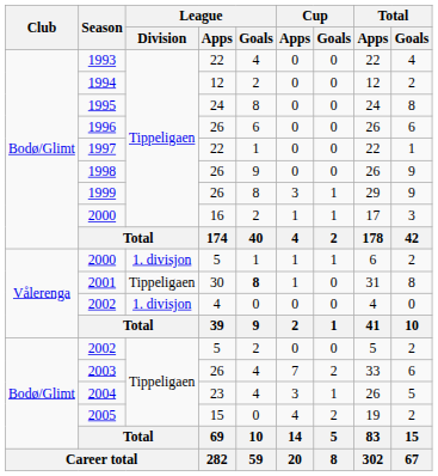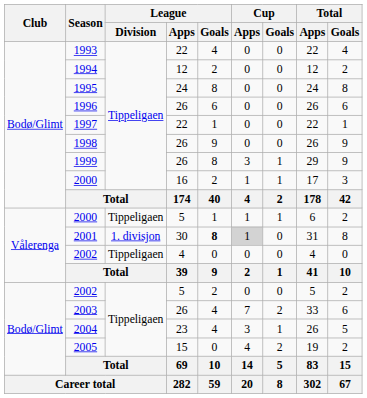 <table class="wikitable" style="text-align:center">
 <tr>
 <th rowspan="2">Club</th>
 <th rowspan="2">Season</th>
 <th colspan="3">League</th>
 <th colspan="2">Cup</th>
 <th colspan="2">Total</th>
 </tr>
 <tr>
 <th>Division</th>
 <th>Apps</th>
 <th>Goals</th>
 <th>Apps</th>
 <th>Goals</th>
 <th>Apps</th>
 <th>Goals</th>
 </tr>
 <tr>
 <td rowspan="9"><a href='#'>Bodø/Glimt</a></td>
 <td><a href='#'>1993</a></td>
 <td rowspan="8"><a href='#'>Tippeligaen</a></td>
 <td>22</td>
 <td>4</td>
 <td>0</td>
 <td>0</td>
 <td>22</td>
 <td>4</td>
 </tr>
 <tr>
 <td><a href='#'>1994</a></td>
 <td>12</td>
 <td>2</td>
 <td>0</td>
 <td>0</td>
 <td>12</td>
 <td>2</td>
 </tr>
 <tr>
 <td><a href='#'>1995</a></td>
 <td>24</td>
 <td>8</td>
 <td>0</td>
 <td>0</td>
 <td>24</td>
 <td>8</td>
 </tr>
 <tr>
 <td><a href='#'>1996</a></td>
 <td>26</td>
 <td>6</td>
 <td>0</td>
 <td>0</td>
 <td>26</td>
 <td>6</td>
 </tr>
 <tr>
 <td><a href='#'>1997</a></td>
 <td>22</td>
 <td>1</td>
 <td>0</td>
 <td>0</td>
 <td>22</td>
 <td>1</td>
 </tr>
 <tr>
 <td><a href='#'>1998</a></td>
 <td>26</td>
 <td>9</td>
 <td>0</td>
 <td>0</td>
 <td>26</td>
 <td>9</td>
 </tr>
 <tr>
 <td><a href='#'>1999</a></td>
 <td>26</td>
 <td>8</td>
 <td>3</td>
 <td>1</td>
 <td>29</td>
 <td>9</td>
 </tr>
 <tr>
 <td><a href='#'>2000</a></td>
 <td>16</td>
 <td>2</td>
 <td>1</td>
 <td>1</td>
 <td>17</td>
 <td>3</td>
 </tr>
 <tr>
 <th colspan="2">Total</th>
 <th>174</th>
 <th>40</th>
 <th>4</th>
 <th>2</th>
 <th>178</th>
 <th>42</th>
 </tr>
 <tr>
 <td rowspan="4"><a href='#'>Vålerenga</a></td>
 <td><a href='#'>2000</a></td>
-<td><a href='#'>1. divisjon</a></td>
+<td>Tippeligaen</td>
 <td>5</td>
 <td>1</td>
 <td>1</td>
 <td>1</td>
 <td>6</td>
 <td>2</td>
 </tr>
 <tr>
 <td><a href='#'>2001</a></td>
-<td>Tippeligaen</td>
+<td><a href='#'>1. divisjon</a></td>
 <td>30</td>
 <td><strong>8</strong></td>
-<td>1</td>
+<td style="background: lightgrey;">1</td>
 <td>0</td>
 <td>31</td>
 <td>8</td>
 </tr>
 <tr>
 <td><a href='#'>2002</a></td>
-<td><a href='#'>1. divisjon</a></td>
+<td>Tippeligaen</td>
 <td>4</td>
 <td>0</td>
 <td>0</td>
 <td>0</td>
 <td>4</td>
 <td>0</td>
 </tr>
 <tr>
 <th colspan="2">Total</th>
 <th>39</th>
 <th>9</th>
 <th>2</th>
 <th>1</th>
 <th>41</th>
 <th>10</th>
 </tr>
 <tr>
 <td rowspan="5"><a href='#'>Bodø/Glimt</a></td>
 <td><a href='#'>2002</a></td>
 <td rowspan="4">Tippeligaen</td>
 <td>5</td>
 <td>2</td>
 <td>0</td>
 <td>0</td>
 <td>5</td>
 <td>2</td>
 </tr>
 <tr>
 <td><a href='#'>2003</a></td>
 <td>26</td>
 <td>4</td>
 <td>7</td>
 <td>2</td>
 <td>33</td>
 <td>6</td>
 </tr>
 <tr>
 <td><a href='#'>2004</a></td>
 <td>23</td>
 <td>4</td>
 <td>3</td>
 <td>1</td>
 <td>26</td>
 <td>5</td>
 </tr>
 <tr>
 <td><a href='#'>2005</a></td>
 <td>15</td>
 <td>0</td>
 <td>4</td>
 <td>2</td>
 <td>19</td>
 <td>2</td>
 </tr>
 <tr>
 <th colspan="2">Total</th>
 <th>69</th>
 <th>10</th>
 <th>14</th>
 <th>5</th>
 <th>83</th>
 <th>15</th>
 </tr>
 <tr>
 <th colspan="3">Career total</th>
 <th>282</th>
 <th>59</th>
 <th>20</th>
 <th>8</th>
 <th>302</th>
 <th>67</th>
 </tr>
 </table>
